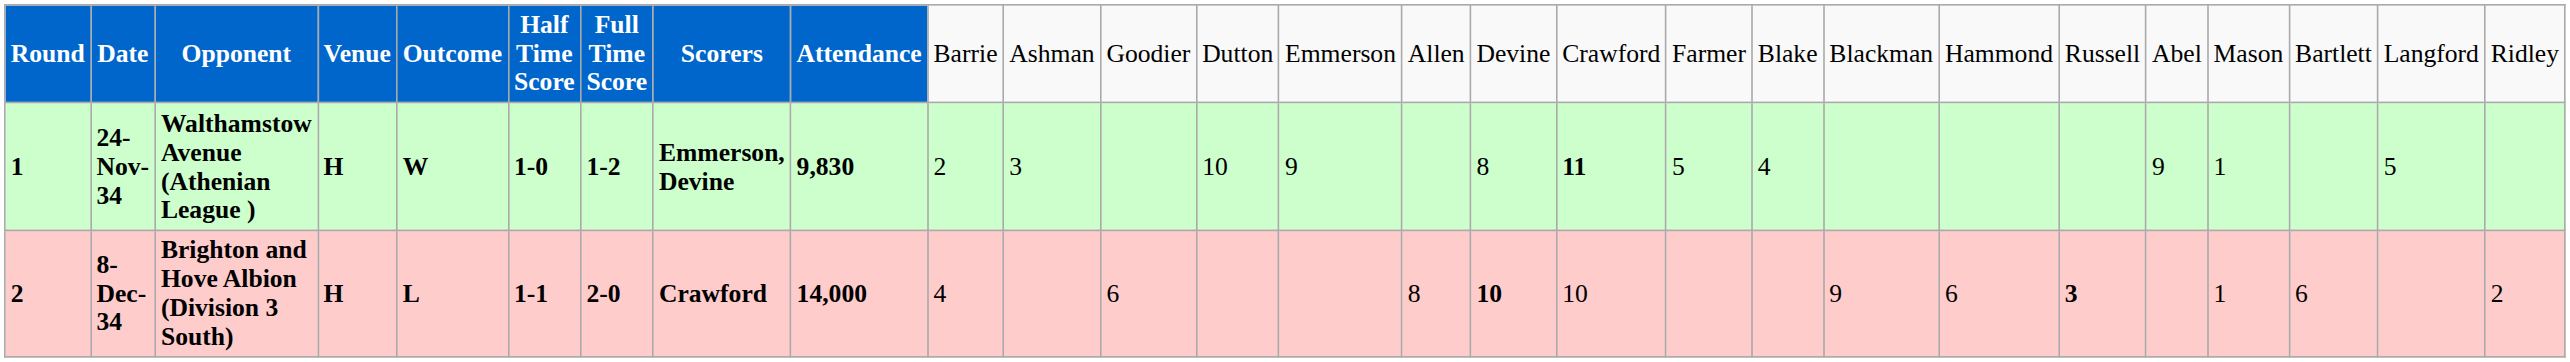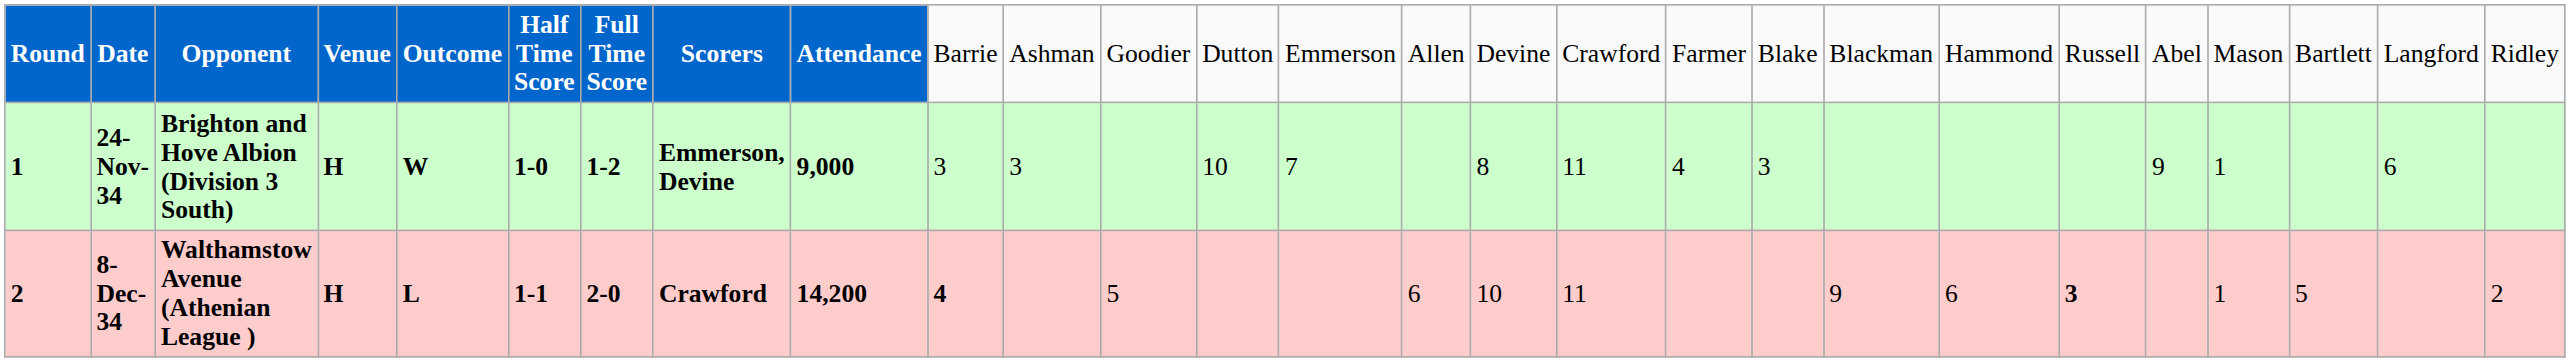 <table class="wikitable">
 <tr>
 <th ! style="background:#0066CC; color:#FFFFFF; text-align:center;">Round</th>
 <th ! style="background:#0066CC; color:#FFFFFF; text-align:center;">Date</th>
 <th ! style="background:#0066CC; color:#FFFFFF; text-align:center;">Opponent</th>
 <th ! style="background:#0066CC; color:#FFFFFF; text-align:center;">Venue</th>
 <th ! style="background:#0066CC; color:#FFFFFF; text-align:center;">Outcome</th>
 <th ! style="background:#0066CC; color:#FFFFFF; text-align:center;">Half Time Score</th>
 <th ! style="background:#0066CC; color:#FFFFFF; text-align:center;">Full Time Score</th>
 <th ! style="background:#0066CC; color:#FFFFFF; text-align:center;">Scorers</th>
 <th ! style="background:#0066CC; color:#FFFFFF; text-align:center;">Attendance</th>
 <td>Barrie</td>
 <td>Ashman</td>
 <td>Goodier</td>
 <td>Dutton</td>
 <td>Emmerson</td>
 <td>Allen</td>
 <td>Devine</td>
 <td>Crawford</td>
 <td>Farmer</td>
 <td>Blake</td>
 <td>Blackman</td>
 <td>Hammond</td>
 <td>Russell</td>
 <td>Abel</td>
 <td>Mason</td>
 <td>Bartlett</td>
 <td>Langford</td>
 <td>Ridley</td>
 </tr>
 <tr bgcolor="#CCFFCC">
 <td><strong>1</strong></td>
 <td><strong>24-Nov-34</strong></td>
-<td><strong>Walthamstow Avenue (Athenian League )</strong></td>
+<td><strong>Brighton and Hove Albion (Division 3 South)</strong></td>
 <td><strong>H</strong></td>
 <td><strong>W</strong></td>
 <td><strong>1-0</strong></td>
 <td><strong>1-2</strong></td>
 <td><strong>Emmerson, Devine</strong></td>
-<td><strong>9,830</strong></td>
-<td>2</td>
+<td><strong>9,000</strong></td>
+<td>3</td>
 <td>3</td>
 <td></td>
 <td>10</td>
-<td>9</td>
+<td>7</td>
 <td></td>
 <td>8</td>
-<td><strong>11</strong></td>
-<td>5</td>
+<td>11</td>
 <td>4</td>
+<td>3</td>
 <td></td>
 <td></td>
 <td></td>
 <td>9</td>
 <td>1</td>
 <td></td>
-<td>5</td>
+<td>6</td>
 <td></td>
 </tr>
 <tr bgcolor="#FFCCCC">
 <td><strong>2</strong></td>
 <td><strong>8-Dec-34</strong></td>
-<td><strong>Brighton and Hove Albion (Division 3 South)</strong></td>
+<td><strong>Walthamstow Avenue (Athenian League )</strong></td>
 <td><strong>H</strong></td>
 <td><strong>L</strong></td>
 <td><strong>1-1</strong></td>
 <td><strong>2-0</strong></td>
 <td><strong>Crawford</strong></td>
-<td><strong>14,000</strong></td>
-<td>4</td>
+<td><strong>14,200</strong></td>
+<td><strong>4</strong></td>
+<td></td>
+<td>5</td>
+<td></td>
 <td></td>
 <td>6</td>
-<td></td>
-<td></td>
-<td>8</td>
-<td><strong>10</strong></td>
 <td>10</td>
+<td>11</td>
 <td></td>
 <td></td>
 <td>9</td>
 <td>6</td>
 <td><strong>3</strong></td>
 <td></td>
 <td>1</td>
-<td>6</td>
+<td>5</td>
 <td></td>
 <td>2</td>
 </tr>
 </table>
